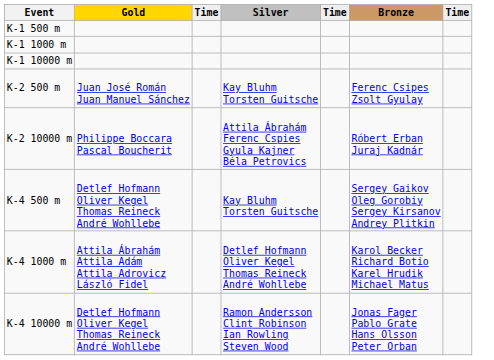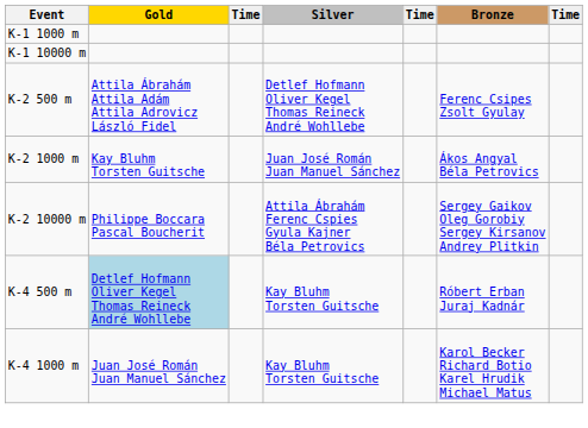 <table class="wikitable">
 <tr>
 <th>Event</th>
 <td align=center bgcolor="gold"><strong>Gold</strong></td>
 <td align=center bgcolor="EFEFEF"><strong>Time</strong></td>
 <td align=center bgcolor="silver"><strong>Silver</strong></td>
 <td align=center bgcolor="EFEFEF"><strong>Time</strong></td>
 <td align=center bgcolor="CC9966"><strong>Bronze</strong></td>
 <td align=center bgcolor="EFEFEF"><strong>Time</strong></td>
-</tr>
-<tr>
-<td>K-1 500 m</td>
-<td></td>
-<td></td>
-<td></td>
-<td></td>
-<td></td>
-<td></td>
 </tr>
 <tr>
 <td>K-1 1000 m</td>
 <td></td>
 <td></td>
 <td></td>
 <td></td>
 <td></td>
 <td></td>
 </tr>
 <tr>
 <td>K-1 10000 m</td>
 <td></td>
 <td></td>
 <td></td>
 <td></td>
 <td></td>
 <td></td>
 </tr>
 <tr>
 <td>K-2 500 m</td>
+<td><br><a href='#'>Attila Ábrahám</a><br><a href='#'>Attila Adám</a><br><a href='#'>Attila Adrovicz</a><br><a href='#'>László Fidel</a></td>
+<td></td>
+<td><br><a href='#'>Detlef Hofmann</a><br><a href='#'>Oliver Kegel</a><br><a href='#'>Thomas Reineck</a><br><a href='#'>André Wohllebe</a></td>
+<td></td>
+<td><br><a href='#'>Ferenc Csipes</a><br><a href='#'>Zsolt Gyulay</a></td>
+<td></td>
+</tr>
+<tr>
+<td>K-2 1000 m</td>
+<td><br><a href='#'>Kay Bluhm</a><br><a href='#'>Torsten Guitsche</a></td>
+<td></td>
 <td><br><a href='#'>Juan José Román</a><br><a href='#'>Juan Manuel Sánchez</a></td>
 <td></td>
-<td><br><a href='#'>Kay Bluhm</a><br><a href='#'>Torsten Guitsche</a></td>
-<td></td>
-<td><br><a href='#'>Ferenc Csipes</a><br><a href='#'>Zsolt Gyulay</a></td>
+<td><br><a href='#'>Ákos Angyal</a><br><a href='#'>Béla Petrovics</a></td>
 <td></td>
 </tr>
 <tr>
 <td>K-2 10000 m</td>
 <td><br><a href='#'>Philippe Boccara</a><br><a href='#'>Pascal Boucherit</a></td>
 <td></td>
 <td><br><a href='#'>Attila Ábrahám</a><br><a href='#'>Ferenc Cspies</a><br><a href='#'>Gyula Kajner</a><br><a href='#'>Béla Petrovics</a></td>
 <td></td>
+<td><br><a href='#'>Sergey Gaikov</a><br><a href='#'>Oleg Gorobiy</a><br><a href='#'>Sergey Kirsanov</a><br><a href='#'>Andrey Plitkin</a></td>
+<td></td>
+</tr>
+<tr>
+<td>K-4 500 m</td>
+<td style="background: lightblue;"><br><a href='#'>Detlef Hofmann</a><br><a href='#'>Oliver Kegel</a><br><a href='#'>Thomas Reineck</a><br><a href='#'>André Wohllebe</a></td>
+<td></td>
+<td><br><a href='#'>Kay Bluhm</a><br><a href='#'>Torsten Guitsche</a></td>
+<td></td>
 <td><br><a href='#'>Róbert Erban</a><br><a href='#'>Juraj Kadnár</a></td>
 <td></td>
 </tr>
 <tr>
-<td>K-4 500 m</td>
-<td><br><a href='#'>Detlef Hofmann</a><br><a href='#'>Oliver Kegel</a><br><a href='#'>Thomas Reineck</a><br><a href='#'>André Wohllebe</a></td>
+<td>K-4 1000 m</td>
+<td><br><a href='#'>Juan José Román</a><br><a href='#'>Juan Manuel Sánchez</a></td>
 <td></td>
 <td><br><a href='#'>Kay Bluhm</a><br><a href='#'>Torsten Guitsche</a></td>
-<td></td>
-<td><br><a href='#'>Sergey Gaikov</a><br><a href='#'>Oleg Gorobiy</a><br><a href='#'>Sergey Kirsanov</a><br><a href='#'>Andrey Plitkin</a></td>
-<td></td>
-</tr>
-<tr>
-<td>K-4 1000 m</td>
-<td><br><a href='#'>Attila Ábrahám</a><br><a href='#'>Attila Adám</a><br><a href='#'>Attila Adrovicz</a><br><a href='#'>László Fidel</a></td>
-<td></td>
-<td><br><a href='#'>Detlef Hofmann</a><br><a href='#'>Oliver Kegel</a><br><a href='#'>Thomas Reineck</a><br><a href='#'>André Wohllebe</a></td>
 <td></td>
 <td><br><a href='#'>Karol Becker</a><br><a href='#'>Richard Botio</a><br><a href='#'>Karel Hrudik</a><br><a href='#'>Michael Matus</a></td>
 <td></td>
 </tr>
-<tr>
-<td>K-4 10000 m</td>
-<td><br><a href='#'>Detlef Hofmann</a><br><a href='#'>Oliver Kegel</a><br><a href='#'>Thomas Reineck</a><br><a href='#'>André Wohllebe</a></td>
-<td></td>
-<td><br><a href='#'>Ramon Andersson</a><br><a href='#'>Clint Robinson</a><br><a href='#'>Ian Rowling</a><br><a href='#'>Steven Wood</a></td>
-<td></td>
-<td><br><a href='#'>Jonas Fager</a><br><a href='#'>Pablo Grate</a><br><a href='#'>Hans Olsson</a><br><a href='#'>Peter Orban</a></td>
-<td></td>
-</tr>
 </table>
